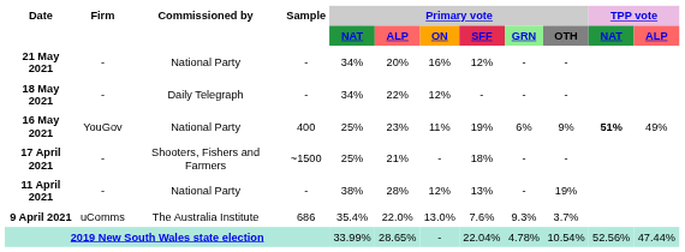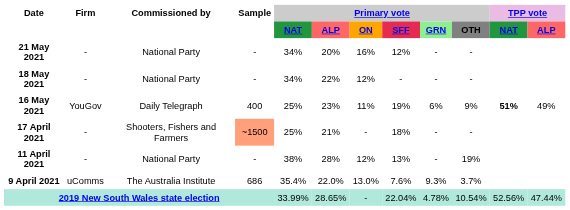 <table class="toccolours" cellpadding="5" cellspacing="0" style="float:left; margin-right:.5em; margin-top:.4em; font-size:90%;">
 <tr>
 </tr>
 <tr>
 <th style="background:#; text-align:center;">Date</th>
 <th style="background:#; text-align:center;">Firm</th>
 <th style="background:#; text-align:center;">Commissioned by</th>
 <th style="background:#; text-align:center;">Sample</th>
 <th style="background:#ccc; text-align:center;" colspan="6"><a href='#'>Primary vote</a></th>
 <th style="background:#ebbce3; text-align:center;" colspan="2"><a href='#'>TPP vote</a></th>
 </tr>
 <tr>
 <th colspan="4"></th>
 <th style="background:#21963f"><a href='#'>NAT</a></th>
 <th style="background:#f66"><a href='#'>ALP</a></th>
 <th style="background:orange"><a href='#'>ON</a></th>
 <th style="background:#E52B50"><a href='#'>SFF</a></th>
 <th style="background:#90ee90"><a href='#'>GRN</a></th>
 <th style="background:gray;">OTH</th>
 <th style="background:#21963f"><a href='#'>NAT</a></th>
 <th style="background:#f66"><a href='#'>ALP</a></th>
 </tr>
 <tr>
 <th style="text-align:center">21 May 2021</th>
 <td style="text-align:center">-</td>
 <td style="text-align:center">National Party</td>
 <td style="text-align:center">-</td>
 <td style="text-align:center">34%</td>
 <td style="text-align:center">20%</td>
 <td style="text-align:center">16%</td>
 <td style="text-align:center">12%</td>
 <td style="text-align:center">-</td>
 <td style="text-align:center">-</td>
 </tr>
 <tr>
 <th style="text-align:center">18 May 2021</th>
 <td style="text-align:center">-</td>
-<td style="text-align:center">Daily Telegraph</td>
+<td style="text-align:center">National Party</td>
 <td style="text-align:center">-</td>
 <td style="text-align:center">34%</td>
 <td style="text-align:center">22%</td>
 <td style="text-align:center">12%</td>
 <td style="text-align:center">-</td>
 <td style="text-align:center">-</td>
 <td style="text-align:center">-</td>
 </tr>
 <tr>
 <th style="text-align:center">16 May 2021</th>
 <td style="text-align:center">YouGov</td>
-<td style="text-align:center">National Party</td>
+<td style="text-align:center">Daily Telegraph</td>
 <td style="text-align:center">400</td>
 <td style="text-align:center">25%</td>
 <td style="text-align:center">23%</td>
 <td style="text-align:center">11%</td>
 <td style="text-align:center">19%</td>
 <td style="text-align:center">6%</td>
 <td style="text-align:center">9%</td>
 <td style="text-align:center"><strong>51%</strong></td>
 <td style="text-align:center">49%</td>
 </tr>
 <tr>
 <th style="text-align:center">17 April 2021</th>
 <td style="text-align:center">-</td>
 <td style="text-align:center">Shooters, Fishers and Farmers</td>
-<td style="text-align:center">~1500</td>
+<td style="background: lightsalmon; text-align:center">~1500</td>
 <td style="text-align:center">25%</td>
 <td style="text-align:center">21%</td>
 <td style="text-align:center">-</td>
 <td style="text-align:center">18%</td>
 <td style="text-align:center">-</td>
 <td style="text-align:center">-</td>
 </tr>
 <tr>
 <th style="text-align:center">11 April 2021</th>
 <td style="text-align:center">-</td>
 <td style="text-align:center">National Party</td>
 <td style="text-align:center">-</td>
 <td style="text-align:center">38%</td>
 <td style="text-align:center">28%</td>
 <td style="text-align:center">12%</td>
 <td style="text-align:center">13%</td>
 <td style="text-align:center">-</td>
 <td style="text-align:center">19%</td>
 </tr>
 <tr>
 <th style="text-align:center">9 April 2021</th>
 <td style="text-align:center">uComms</td>
 <td style="text-align:center">The Australia Institute</td>
 <td style="text-align:center">686</td>
 <td style="text-align:center">35.4%</td>
 <td style="text-align:center">22.0%</td>
 <td style="text-align:center">13.0%</td>
 <td style="text-align:center">7.6%</td>
 <td style="text-align:center">9.3%</td>
 <td style="text-align:center">3.7%</td>
 </tr>
 <tr>
 </tr>
 <tr>
 <th style="text-align:center; background:#b0e9db;" colspan="4"><strong><a href='#'>2019 New South Wales state election</a></strong></th>
 <td style="text-align:center; background:#b0e9db;">33.99%</td>
 <td width="" style="text-align:center; background:#b0e9db;">28.65%</td>
 <td style="text-align:center; background:#b0e9db;">-</td>
 <td width="" style="text-align:center; background:#b0e9db;">22.04%</td>
 <td width="" style="text-align:center; background:#b0e9db;">4.78%</td>
 <td width="" style="text-align:center; background:#b0e9db;">10.54%</td>
 <td width="" style="text-align:center; background:#b0e9db;">52.56%</td>
 <td width="" style="text-align:center; background:#b0e9db;">47.44%</td>
 </tr>
 </table>
